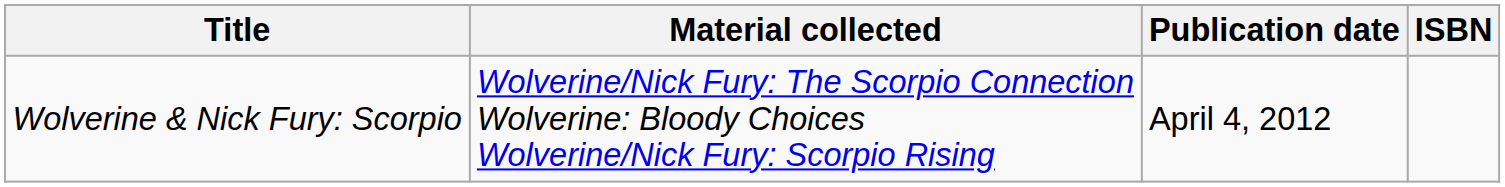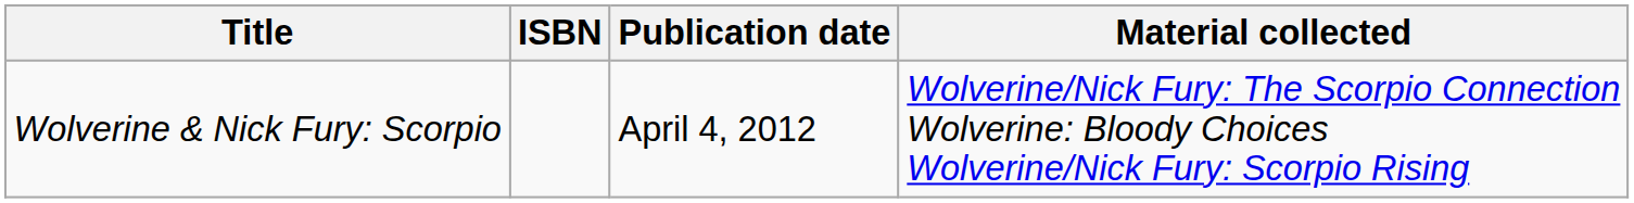 <table class="wikitable">
 <tr>
 <th>Title</th>
+<th>ISBN</th>
+<th>Publication date</th>
 <th>Material collected</th>
-<th>Publication date</th>
-<th>ISBN</th>
 </tr>
 <tr>
 <td><em>Wolverine & Nick Fury: Scorpio</em></td>
+<td></td>
+<td>April 4, 2012</td>
 <td><em><a href='#'>Wolverine/Nick Fury: The Scorpio Connection</a></em><br><em>Wolverine: Bloody Choices</em><br><em><a href='#'>Wolverine/Nick Fury: Scorpio Rising</a></em></td>
-<td>April 4, 2012</td>
-<td></td>
 </tr>
 </table>
